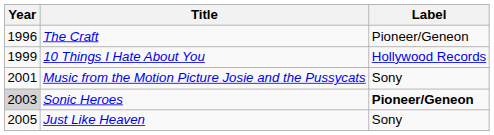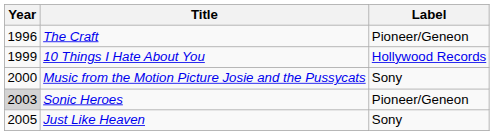 <table class="wikitable">
 <tr>
 <th>Year</th>
 <th>Title</th>
 <th>Label</th>
 </tr>
 <tr>
 <td>1996</td>
 <td><em><a href='#'>The Craft</a></em></td>
 <td>Pioneer/Geneon</td>
 </tr>
 <tr>
 <td>1999</td>
 <td><em><a href='#'>10 Things I Hate About You</a></em></td>
 <td><a href='#'>Hollywood Records</a></td>
 </tr>
 <tr>
-<td>2001</td>
+<td>2000</td>
 <td><em><a href='#'>Music from the Motion Picture Josie and the Pussycats</a></em></td>
 <td>Sony</td>
 </tr>
 <tr>
 <td style="background: lightgrey;">2003</td>
 <td><em><a href='#'>Sonic Heroes</a></em></td>
-<td><strong>Pioneer/Geneon</strong></td>
+<td>Pioneer/Geneon</td>
 </tr>
 <tr>
 <td>2005</td>
 <td><em><a href='#'>Just Like Heaven</a></em></td>
 <td>Sony</td>
 </tr>
 </table>
